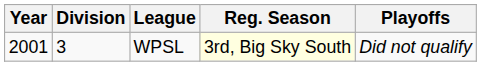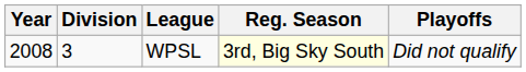 <table class="wikitable">
 <tr>
 <th>Year</th>
 <th>Division</th>
 <th>League</th>
 <th>Reg. Season</th>
 <th>Playoffs</th>
 </tr>
 <tr>
-<td>2001</td>
+<td>2008</td>
 <td>3</td>
 <td>WPSL</td>
 <td style="background: lightyellow;">3rd, Big Sky South</td>
 <td><em>Did not qualify</em></td>
 </tr>
 </table>
